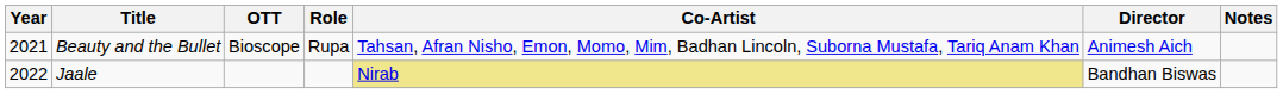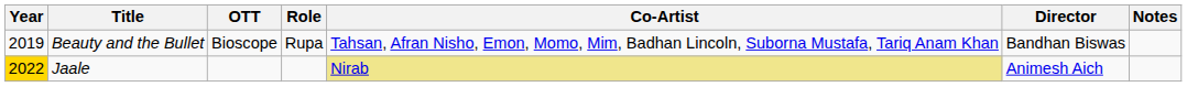 <table class="wikitable sortable">
 <tr>
 <th scope="col">Year</th>
 <th scope="col">Title</th>
 <th scope="col">OTT</th>
 <th scope="col">Role</th>
 <th scope="col">Co-Artist</th>
 <th scope="col">Director</th>
 <th scope="col" class="unsortable">Notes</th>
 </tr>
 <tr>
-<td>2021</td>
+<td>2019</td>
 <td><em>Beauty and the Bullet</em></td>
 <td>Bioscope</td>
 <td>Rupa</td>
 <td><a href='#'>Tahsan</a>, <a href='#'>Afran Nisho</a>, <a href='#'>Emon</a>, <a href='#'>Momo</a>, <a href='#'>Mim</a>, Badhan Lincoln, <a href='#'>Suborna Mustafa</a>, <a href='#'>Tariq Anam Khan</a></td>
-<td><a href='#'>Animesh Aich</a></td>
+<td>Bandhan Biswas</td>
 <td></td>
 </tr>
 <tr>
-<td>2022</td>
+<td style="background: gold;">2022</td>
 <td><em>Jaale</em></td>
 <td></td>
 <td></td>
 <td style="background: khaki;"><a href='#'>Nirab</a></td>
-<td>Bandhan Biswas</td>
+<td><a href='#'>Animesh Aich</a></td>
 <td></td>
 </tr>
 </table>
